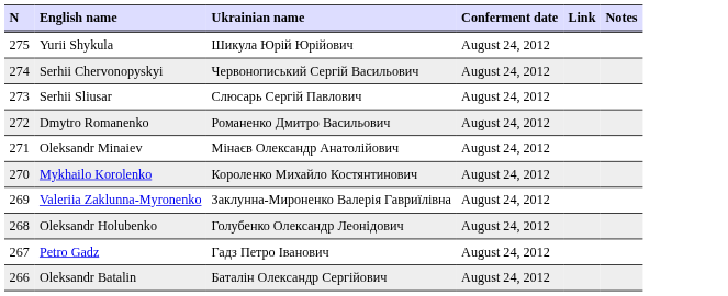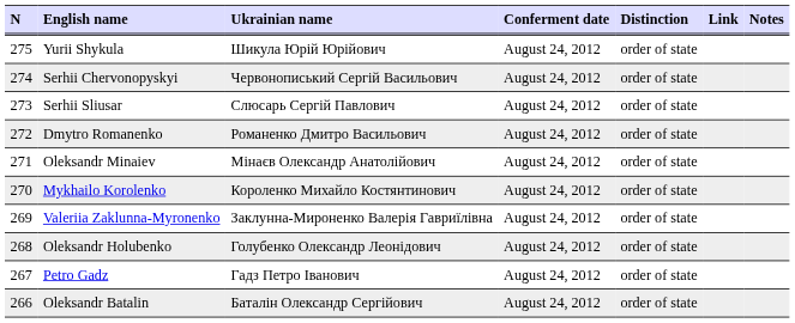 <table border=1 cellspacing=0 cellpadding=6 style="border-collapse:collapse; border:0 none;" frame=void rules=rows>
 <tr valign=bottom style="border-bottom:3px double black;background:#ddddff;">
 <th align=left>N</th>
 <th align=left>English name</th>
 <th align=left>Ukrainian name</th>
 <th align=left>Conferment date</th>
+<th align=left>Distinction</th>
 <th align=left>Link</th>
 <th align=left>Notes</th>
 </tr>
 <tr valign=top style="border-bottom:1px solid black;">
 <td>275</td>
 <td>Yurii Shykula</td>
 <td>Шикула Юрій Юрійович</td>
 <td>August 24, 2012</td>
+<td>order of state</td>
 <td></td>
 <td></td>
 </tr>
 <tr valign=top style="border-bottom:1px solid black;background:#eee;">
 <td>274</td>
 <td>Serhii Chervonopyskyi</td>
 <td>Червонописький Сергій Васильович</td>
 <td>August 24, 2012</td>
+<td>order of state</td>
 <td></td>
 <td></td>
 </tr>
 <tr valign=top style="border-bottom:1px solid black;">
 <td>273</td>
 <td>Serhii Sliusar</td>
 <td>Слюсарь Сергій Павлович</td>
 <td>August 24, 2012</td>
+<td>order of state</td>
 <td></td>
 <td></td>
 </tr>
 <tr valign=top style="border-bottom:1px solid black;background:#eee;">
 <td>272</td>
 <td>Dmytro Romanenko</td>
 <td>Романенко Дмитро Васильович</td>
 <td>August 24, 2012</td>
+<td>order of state</td>
 <td></td>
 <td></td>
 </tr>
 <tr valign=top style="border-bottom:1px solid black;">
 <td>271</td>
 <td>Oleksandr Minaiev</td>
 <td>Мінаєв Олександр Анатолійович</td>
 <td>August 24, 2012</td>
+<td>order of state</td>
 <td></td>
 <td></td>
 </tr>
 <tr valign=top style="border-bottom:1px solid black;background:#eee;">
 <td>270</td>
 <td><a href='#'>Mykhailo Korolenko</a></td>
 <td>Короленко Михайло Костянтинович</td>
 <td>August 24, 2012</td>
+<td>order of state</td>
 <td></td>
 <td></td>
 </tr>
 <tr valign=top style="border-bottom:1px solid black;">
 <td>269</td>
 <td><a href='#'>Valeriia Zaklunna-Myronenko</a></td>
 <td>Заклунна-Мироненко Валерія Гавриїлівна</td>
 <td>August 24, 2012</td>
+<td>order of state</td>
 <td></td>
 <td></td>
 </tr>
 <tr valign=top style="border-bottom:1px solid black;background:#eee;">
 <td>268</td>
 <td>Oleksandr Holubenko</td>
 <td>Голубенко Олександр Леонідович</td>
 <td>August 24, 2012</td>
+<td>order of state</td>
 <td></td>
 <td></td>
 </tr>
 <tr valign=top style="border-bottom:1px solid black;">
 <td>267</td>
 <td><a href='#'>Petro Gadz</a></td>
 <td>Гадз Петро Іванович</td>
 <td>August 24, 2012</td>
+<td>order of state</td>
 <td></td>
 <td></td>
 </tr>
 <tr valign=top style="border-bottom:1px solid black;background:#eee;">
 <td>266</td>
 <td>Oleksandr Batalin</td>
 <td>Баталін Олександр Сергійович</td>
 <td>August 24, 2012</td>
+<td>order of state</td>
 <td></td>
 <td></td>
 </tr>
 </table>
